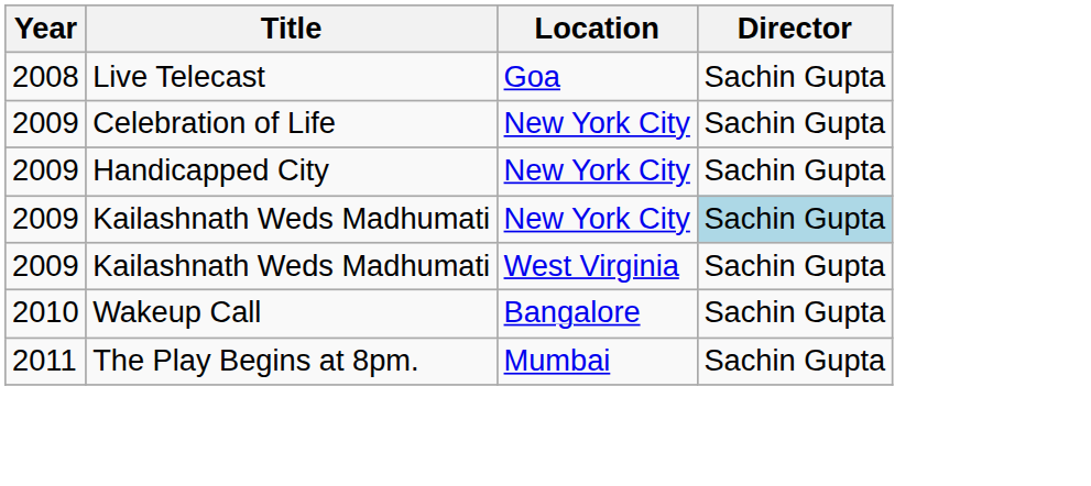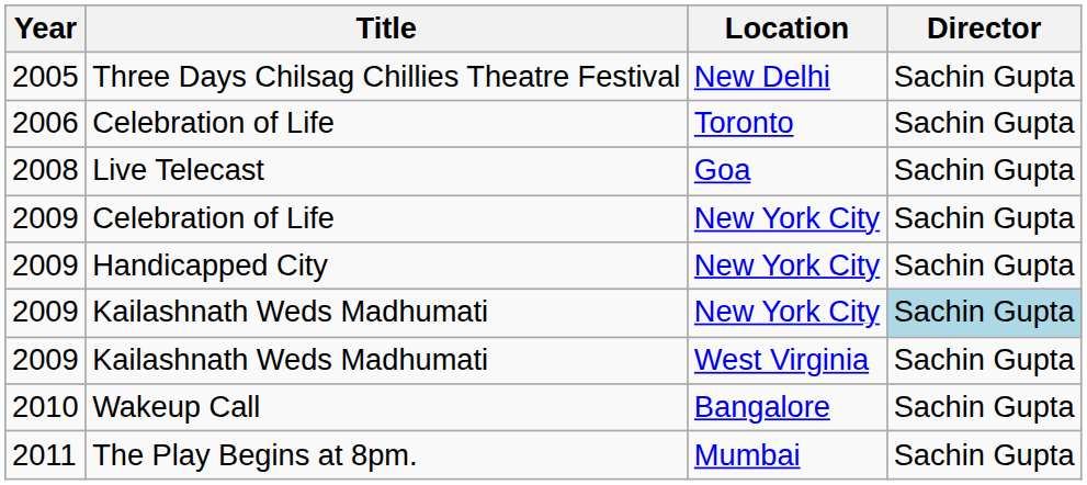 <table class="wikitable">
 <tr>
 <th>Year</th>
 <th>Title</th>
 <th>Location</th>
 <th>Director</th>
+</tr>
+<tr>
+<td>2005</td>
+<td>Three Days Chilsag Chillies Theatre Festival</td>
+<td><a href='#'>New Delhi</a></td>
+<td>Sachin Gupta</td>
+</tr>
+<tr>
+<td>2006</td>
+<td>Celebration of Life</td>
+<td><a href='#'>Toronto</a></td>
+<td>Sachin Gupta</td>
 </tr>
 <tr>
 <td>2008</td>
 <td>Live Telecast</td>
 <td><a href='#'>Goa</a></td>
 <td>Sachin Gupta</td>
 </tr>
 <tr>
 <td>2009</td>
 <td>Celebration of Life</td>
 <td><a href='#'>New York City</a></td>
 <td>Sachin Gupta</td>
 </tr>
 <tr>
 <td>2009</td>
 <td>Handicapped City</td>
 <td><a href='#'>New York City</a></td>
 <td>Sachin Gupta</td>
 </tr>
 <tr>
 <td>2009</td>
 <td>Kailashnath Weds Madhumati</td>
 <td><a href='#'>New York City</a></td>
 <td style="background: lightblue;">Sachin Gupta</td>
 </tr>
 <tr>
 <td>2009</td>
 <td>Kailashnath Weds Madhumati</td>
 <td><a href='#'>West Virginia</a></td>
 <td>Sachin Gupta</td>
 </tr>
 <tr>
 <td>2010</td>
 <td>Wakeup Call</td>
 <td><a href='#'>Bangalore</a></td>
 <td>Sachin Gupta</td>
 </tr>
 <tr>
 <td>2011</td>
 <td>The Play Begins at 8pm.</td>
 <td><a href='#'>Mumbai</a></td>
 <td>Sachin Gupta<br></td>
 </tr>
 </table>
